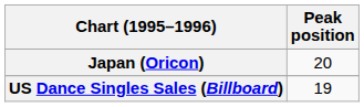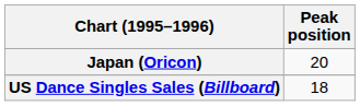 <table class="wikitable sortable plainrowheaders" style="text-align:center">
 <tr>
 <th scope="col">Chart (1995–1996)</th>
 <th scope="col">Peak<br>position</th>
 </tr>
 <tr>
 </tr>
 <tr>
 <th scope="row">Japan (<a href='#'>Oricon</a>)</th>
 <td>20</td>
 </tr>
 <tr>
 </tr>
 <tr>
 </tr>
 <tr>
 </tr>
 <tr>
 <th scope="row">US <a href='#'>Dance Singles Sales</a> (<em><a href='#'>Billboard</a></em>)</th>
-<td>19</td>
+<td>18</td>
 </tr>
 </table>
